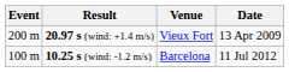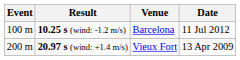 <table class="wikitable" style="border-collapse: collapse; font-size: 95%;">
 <tr>
 <th>Event</th>
 <th>Result</th>
 <th>Venue</th>
 <th>Date</th>
 </tr>
 <tr>
+<td>100 m</td>
+<td><strong>10.25 s</strong> <small>(wind: -1.2 m/s)</small></td>
+<td> <a href='#'>Barcelona</a></td>
+<td>11 Jul 2012</td>
+</tr>
+<tr>
 <td>200 m</td>
 <td><strong>20.97 s</strong> <small>(wind: +1.4 m/s)</small></td>
 <td> <a href='#'>Vieux Fort</a></td>
 <td>13 Apr 2009</td>
 </tr>
-<tr>
-<td>100 m</td>
-<td><strong>10.25 s</strong> <small>(wind: -1.2 m/s)</small></td>
-<td> <a href='#'>Barcelona</a></td>
-<td>11 Jul 2012</td>
-</tr>
 </table>
